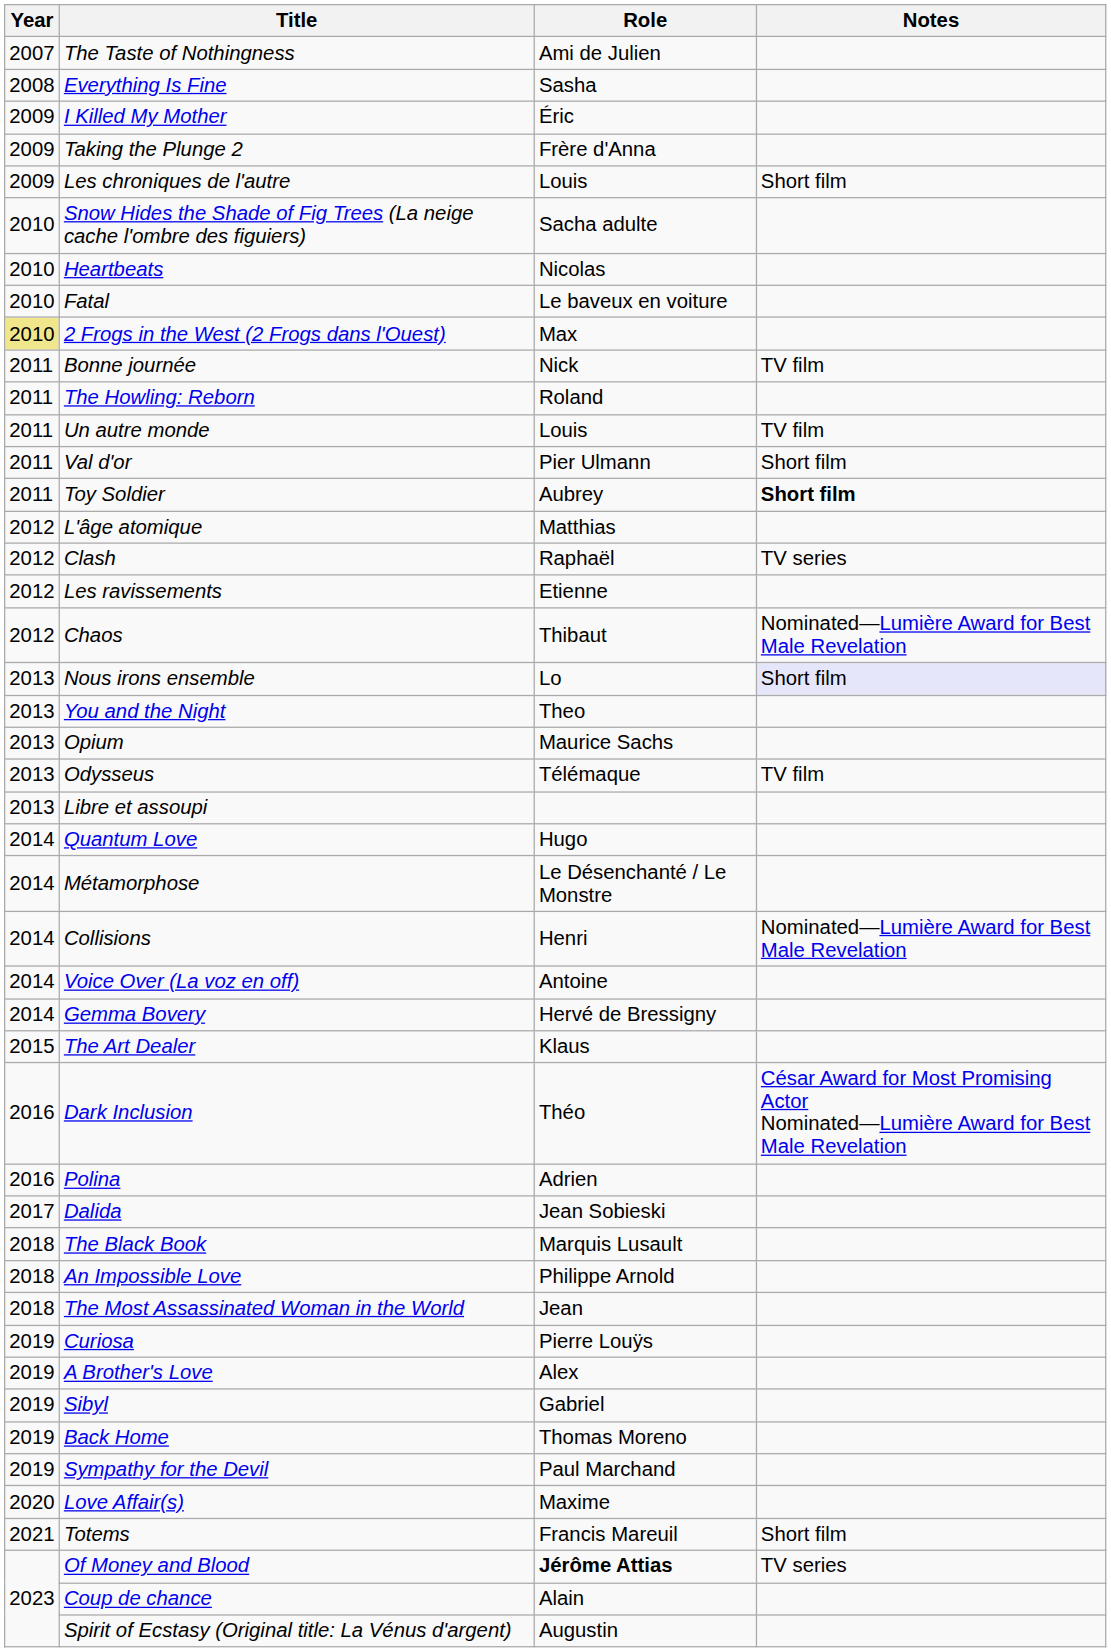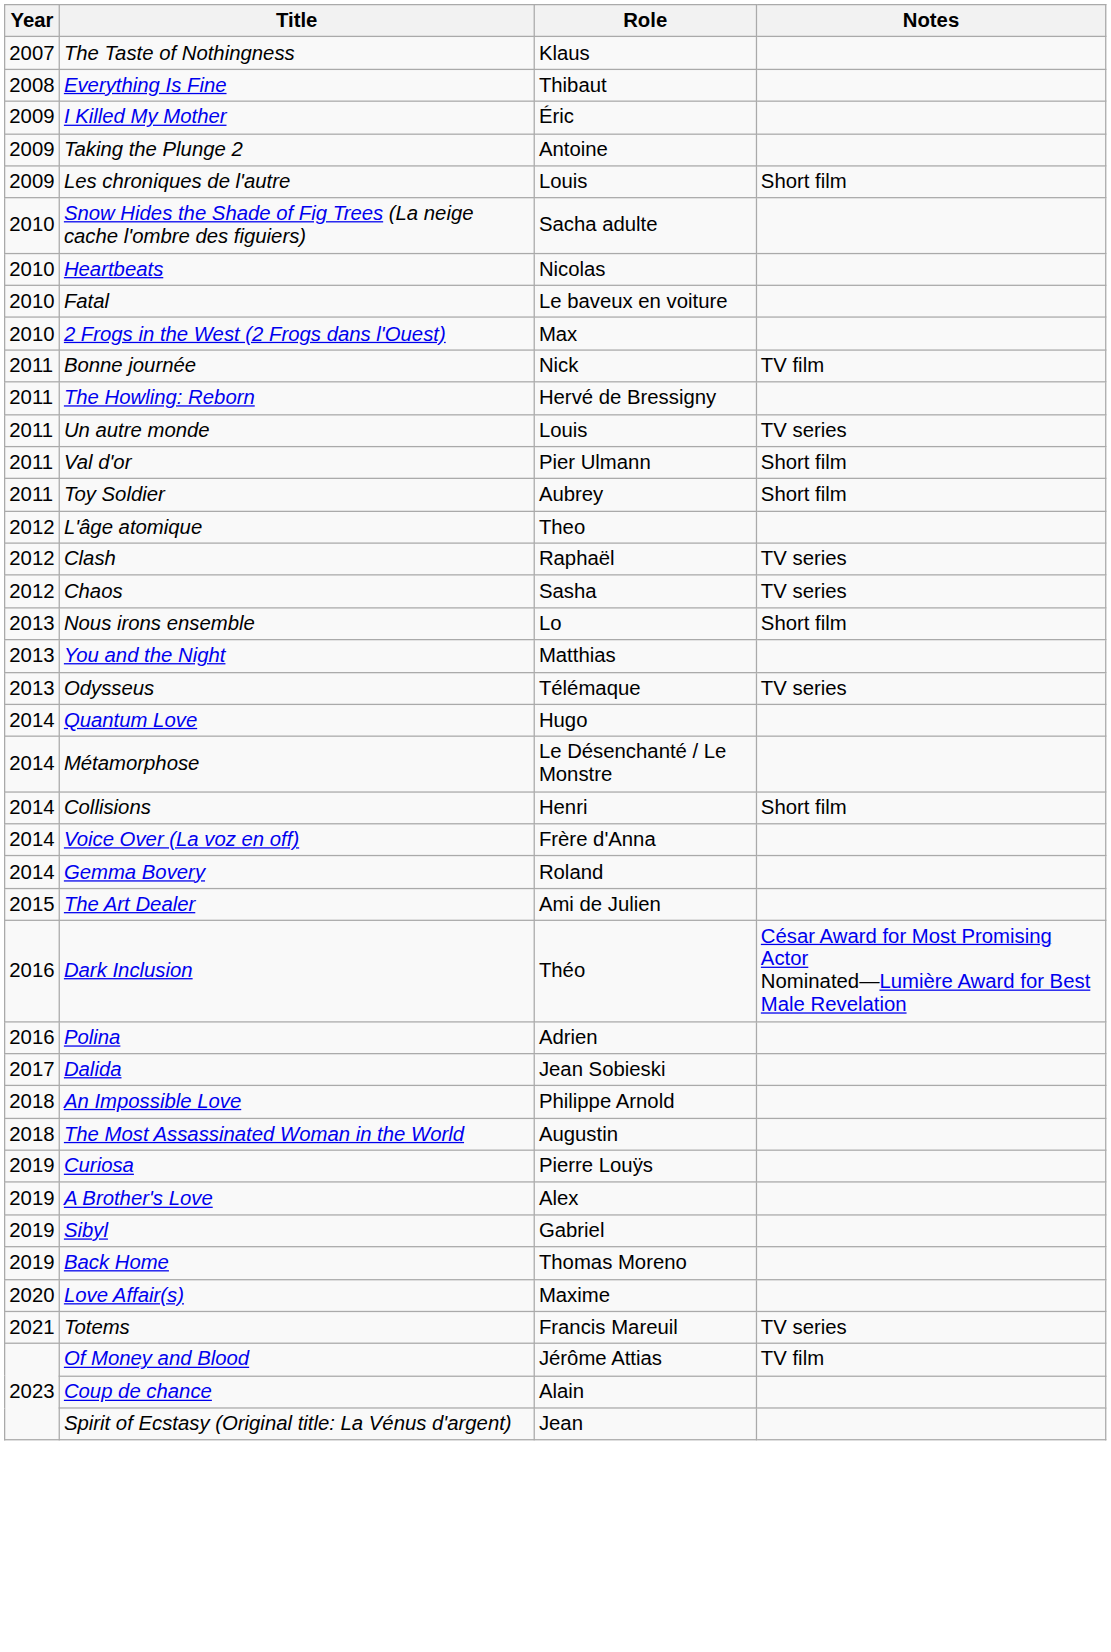 <table class="wikitable sortable">
 <tr>
 <th>Year</th>
 <th>Title</th>
 <th>Role</th>
 <th class="unsortable">Notes</th>
 </tr>
 <tr>
 <td>2007</td>
 <td data-sort-value="Taste of Nothingness, The"><em>The Taste of Nothingness</em></td>
-<td>Ami de Julien</td>
+<td>Klaus</td>
 <td></td>
 </tr>
 <tr>
 <td>2008</td>
 <td><em><a href='#'>Everything Is Fine</a></em></td>
-<td>Sasha</td>
+<td>Thibaut</td>
 <td></td>
 </tr>
 <tr>
 <td>2009</td>
 <td><em><a href='#'>I Killed My Mother</a></em></td>
 <td>Éric</td>
 <td></td>
 </tr>
 <tr>
 <td>2009</td>
 <td><em>Taking the Plunge 2</em></td>
-<td>Frère d'Anna</td>
+<td>Antoine</td>
 <td></td>
 </tr>
 <tr>
 <td>2009</td>
 <td><em>Les chroniques de l'autre</em></td>
 <td>Louis</td>
 <td>Short film</td>
 </tr>
 <tr>
 <td>2010</td>
 <td><em><a href='#'>Snow Hides the Shade of Fig Trees</a> (La neige cache l'ombre des figuiers)</em></td>
 <td>Sacha adulte</td>
 <td></td>
 </tr>
 <tr>
 <td>2010</td>
 <td><em><a href='#'>Heartbeats</a></em></td>
 <td>Nicolas</td>
 <td></td>
 </tr>
 <tr>
 <td>2010</td>
 <td><em>Fatal</em></td>
 <td>Le baveux en voiture</td>
 <td></td>
 </tr>
 <tr>
-<td style="background: khaki;">2010</td>
+<td>2010</td>
 <td><em><a href='#'>2 Frogs in the West (2 Frogs dans l'Ouest)</a></em></td>
 <td>Max</td>
 <td></td>
 </tr>
 <tr>
 <td>2011</td>
 <td><em>Bonne journée</em></td>
 <td>Nick</td>
 <td>TV film</td>
 </tr>
 <tr>
 <td>2011</td>
 <td data-sort-value="Howling: Reborn, The"><em><a href='#'>The Howling: Reborn</a></em></td>
-<td>Roland</td>
+<td>Hervé de Bressigny</td>
 <td></td>
 </tr>
 <tr>
 <td>2011</td>
 <td><em>Un autre monde</em></td>
 <td>Louis</td>
-<td>TV film</td>
+<td>TV series</td>
 </tr>
 <tr>
 <td>2011</td>
 <td><em>Val d'or</em></td>
 <td>Pier Ulmann</td>
 <td>Short film</td>
 </tr>
 <tr>
 <td>2011</td>
 <td><em>Toy Soldier</em></td>
 <td>Aubrey</td>
-<td><strong>Short film</strong></td>
+<td>Short film</td>
 </tr>
 <tr>
 <td>2012</td>
 <td><em>L'âge atomique</em></td>
-<td>Matthias</td>
+<td>Theo</td>
 <td></td>
 </tr>
 <tr>
 <td>2012</td>
 <td><em>Clash</em></td>
 <td>Raphaël</td>
 <td>TV series</td>
 </tr>
 <tr>
 <td>2012</td>
-<td><em>Les ravissements</em></td>
-<td>Etienne</td>
-<td></td>
-</tr>
-<tr>
-<td>2012</td>
 <td><em>Chaos</em></td>
-<td>Thibaut</td>
-<td>Nominated—<a href='#'>Lumière Award for Best Male Revelation</a></td>
+<td>Sasha</td>
+<td>TV series</td>
 </tr>
 <tr>
 <td>2013</td>
 <td><em>Nous irons ensemble</em></td>
 <td>Lo</td>
-<td style="background: lavender;">Short film</td>
+<td>Short film</td>
 </tr>
 <tr>
 <td>2013</td>
 <td><em><a href='#'>You and the Night</a></em></td>
-<td>Theo</td>
-<td></td>
-</tr>
-<tr>
-<td>2013</td>
-<td><em>Opium</em></td>
-<td>Maurice Sachs</td>
+<td>Matthias</td>
 <td></td>
 </tr>
 <tr>
 <td>2013</td>
 <td><em>Odysseus</em></td>
 <td>Télémaque</td>
-<td>TV film</td>
-</tr>
-<tr>
-<td>2013</td>
-<td><em>Libre et assoupi</em></td>
-<td></td>
-<td></td>
+<td>TV series</td>
 </tr>
 <tr>
 <td>2014</td>
 <td><em><a href='#'>Quantum Love</a></em></td>
 <td>Hugo</td>
 <td></td>
 </tr>
 <tr>
 <td>2014</td>
 <td><em>Métamorphose</em></td>
 <td>Le Désenchanté / Le Monstre</td>
 <td></td>
 </tr>
 <tr>
 <td>2014</td>
 <td><em>Collisions</em></td>
 <td>Henri</td>
-<td>Nominated—<a href='#'>Lumière Award for Best Male Revelation</a></td>
+<td>Short film</td>
 </tr>
 <tr>
 <td>2014</td>
 <td><em><a href='#'>Voice Over (La voz en off)</a></em></td>
-<td>Antoine</td>
+<td>Frère d'Anna</td>
 <td></td>
 </tr>
 <tr>
 <td>2014</td>
 <td><em><a href='#'>Gemma Bovery</a></em></td>
-<td>Hervé de Bressigny</td>
+<td>Roland</td>
 <td></td>
 </tr>
 <tr>
 <td>2015</td>
 <td data-sort-value="Art Dealer, The"><em><a href='#'>The Art Dealer</a></em></td>
-<td>Klaus</td>
+<td>Ami de Julien</td>
 <td></td>
 </tr>
 <tr>
 <td>2016</td>
 <td><em><a href='#'>Dark Inclusion</a></em></td>
 <td>Théo</td>
 <td><a href='#'>César Award for Most Promising Actor</a><br>Nominated—<a href='#'>Lumière Award for Best Male Revelation</a></td>
 </tr>
 <tr>
 <td>2016</td>
 <td><em><a href='#'>Polina</a></em></td>
 <td>Adrien</td>
 <td></td>
 </tr>
 <tr>
 <td>2017</td>
 <td><em><a href='#'>Dalida</a></em></td>
 <td>Jean Sobieski</td>
 <td></td>
 </tr>
 <tr>
 <td>2018</td>
-<td data-sort-value="Black Book, The"><em><a href='#'>The Black Book</a></em></td>
-<td>Marquis Lusault</td>
-<td></td>
-</tr>
-<tr>
-<td>2018</td>
 <td><em><a href='#'>An Impossible Love</a></em></td>
 <td>Philippe Arnold</td>
 <td></td>
 </tr>
 <tr>
 <td>2018</td>
 <td data-sort-value="Most Assassinated Woman in the World, The"><em><a href='#'>The Most Assassinated Woman in the World</a></em></td>
-<td>Jean</td>
+<td>Augustin</td>
 <td></td>
 </tr>
 <tr>
 <td>2019</td>
 <td><em><a href='#'>Curiosa</a></em></td>
 <td>Pierre Louÿs</td>
 <td></td>
 </tr>
 <tr>
 <td>2019</td>
 <td data-sort-value="Brother's Love, A"><em><a href='#'>A Brother's Love</a></em></td>
 <td>Alex</td>
 <td></td>
 </tr>
 <tr>
 <td>2019</td>
 <td><em><a href='#'>Sibyl</a></em></td>
 <td>Gabriel</td>
 <td></td>
 </tr>
 <tr>
 <td>2019</td>
 <td><em><a href='#'>Back Home</a></em></td>
 <td>Thomas Moreno</td>
 <td></td>
 </tr>
 <tr>
-<td>2019</td>
-<td><em><a href='#'>Sympathy for the Devil</a> </em></td>
-<td>Paul Marchand</td>
-<td></td>
-</tr>
-<tr>
 <td>2020</td>
 <td><em><a href='#'>Love Affair(s)</a> </em></td>
 <td>Maxime</td>
 <td></td>
 </tr>
 <tr>
 <td>2021</td>
 <td><em>Totems</em></td>
 <td>Francis Mareuil</td>
-<td>Short film</td>
+<td>TV series</td>
 </tr>
 <tr>
 <td rowspan="3">2023</td>
 <td><em><a href='#'>Of Money and Blood</a></em></td>
-<td><strong>Jérôme Attias</strong></td>
-<td>TV series</td>
+<td>Jérôme Attias</td>
+<td>TV film</td>
 </tr>
 <tr>
 <td><em><a href='#'>Coup de chance</a></em></td>
 <td>Alain</td>
 </tr>
 <tr>
 <td><em>Spirit of Ecstasy (Original title: La Vénus d'argent)</em></td>
-<td>Augustin</td>
+<td>Jean</td>
 <td></td>
 </tr>
 </table>
